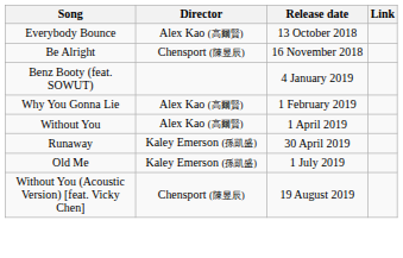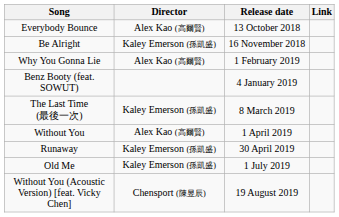 <table class="wikitable">
 <tr>
 <th width="170px">Song</th>
 <th width="170px">Director</th>
 <th width="130px">Release date</th>
 <th width="2px">Link</th>
 </tr>
 <tr>
 <td style="text-align:center;">Everybody Bounce</td>
 <td style="text-align:center;">Alex Kao <small>(高爾賢)</small></td>
 <td style="text-align:center;">13 October 2018</td>
 <td style="text-align:center;"></td>
 </tr>
 <tr>
 <td style="text-align:center;">Be Alright</td>
-<td style="text-align:center;">Chensport <small>(陳昱辰)</small></td>
+<td style="text-align:center;">Kaley Emerson <small>(孫凱盛)</small></td>
 <td style="text-align:center;">16 November 2018</td>
+<td style="text-align:center;"></td>
+</tr>
+<tr>
+<td style="text-align:center;">Why You Gonna Lie</td>
+<td style="text-align:center;">Alex Kao <small>(高爾賢)</small></td>
+<td style="text-align:center;">1 February 2019</td>
 <td style="text-align:center;"></td>
 </tr>
 <tr>
 <td style="text-align:center;">Benz Booty (feat. SOWUT)</td>
 <td style="text-align:center;"></td>
 <td style="text-align:center;">4 January 2019</td>
 <td style="text-align:center;"></td>
 </tr>
 <tr>
-<td style="text-align:center;">Why You Gonna Lie</td>
-<td style="text-align:center;">Alex Kao <small>(高爾賢)</small></td>
-<td style="text-align:center;">1 February 2019</td>
+<td style="text-align:center;">The Last Time<br>(最後一次)</td>
+<td style="text-align:center;">Kaley Emerson <small>(孫凱盛)</small></td>
+<td style="text-align:center;">8 March 2019</td>
 <td style="text-align:center;"></td>
 </tr>
 <tr>
 <td style="text-align:center;">Without You</td>
 <td style="text-align:center;">Alex Kao <small>(高爾賢)</small></td>
 <td style="text-align:center;">1 April 2019</td>
 <td style="text-align:center;"></td>
 </tr>
 <tr>
 <td style="text-align:center;">Runaway</td>
 <td style="text-align:center;">Kaley Emerson <small>(孫凱盛)</small></td>
 <td style="text-align:center;">30 April 2019</td>
 <td style="text-align:center;"></td>
 </tr>
 <tr>
 <td style="text-align:center;">Old Me</td>
 <td style="text-align:center;">Kaley Emerson <small>(孫凱盛)</small></td>
 <td style="text-align:center;">1 July 2019</td>
 <td style="text-align:center;"></td>
 </tr>
 <tr>
 <td style="text-align:center;">Without You (Acoustic Version) [feat. Vicky Chen]</td>
 <td style="text-align:center;">Chensport <small>(陳昱辰)</small></td>
 <td style="text-align:center;">19 August 2019</td>
 <td style="text-align:center;"></td>
 </tr>
 </table>
